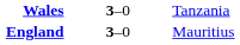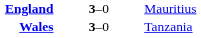 <table>
 <tr>
 <th width=200></th>
 <th width=100></th>
 <th width=200></th>
 </tr>
 <tr>
+<td align=right><strong><a href='#'>England</a> </strong></td>
+<td align=center><strong>3</strong>–0</td>
+<td> <a href='#'>Mauritius</a></td>
+</tr>
+<tr>
 <td align=right><strong><a href='#'>Wales</a> </strong></td>
 <td align=center><strong>3</strong>–0</td>
 <td> <a href='#'>Tanzania</a></td>
 </tr>
-<tr>
-<td align=right><strong><a href='#'>England</a> </strong></td>
-<td align=center><strong>3</strong>–0</td>
-<td> <a href='#'>Mauritius</a></td>
-</tr>
 </table>
